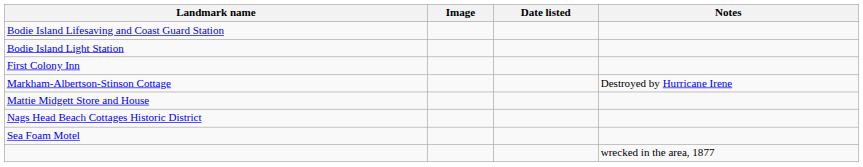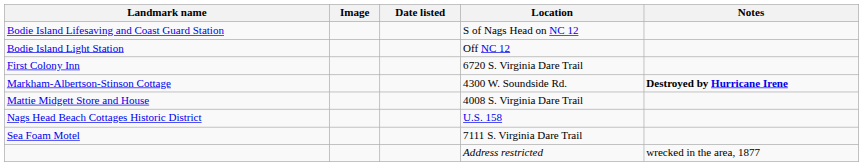 <table class="wikitable sortable" style="width:98%">
 <tr>
 <th><strong>Landmark name</strong></th>
 <th class="unsortable" ><strong>Image</strong></th>
 <th><strong>Date listed</strong></th>
+<th><strong>Location</strong></th>
 <th class="unsortable" ><strong>Notes</strong></th>
 </tr>
 <tr ->
 <td><a href='#'>Bodie Island Lifesaving and Coast Guard Station</a></td>
 <td></td>
 <td></td>
+<td>S of Nags Head on <a href='#'>NC 12</a><br><small></small></td>
 <td></td>
 </tr>
 <tr ->
 <td><a href='#'>Bodie Island Light Station</a></td>
 <td></td>
 <td></td>
+<td>Off <a href='#'>NC 12</a><br><small></small></td>
 <td></td>
 </tr>
 <tr ->
 <td><a href='#'>First Colony Inn</a></td>
 <td></td>
 <td></td>
+<td>6720 S. Virginia Dare Trail<br><small></small></td>
 <td></td>
 </tr>
 <tr ->
 <td><a href='#'>Markham-Albertson-Stinson Cottage</a></td>
 <td></td>
 <td></td>
-<td>Destroyed by <a href='#'>Hurricane Irene</a></td>
+<td>4300 W. Soundside Rd.<br><small></small></td>
+<td><strong>Destroyed by <a href='#'>Hurricane Irene</a></strong></td>
 </tr>
 <tr ->
 <td><a href='#'>Mattie Midgett Store and House</a></td>
 <td></td>
 <td></td>
+<td>4008 S. Virginia Dare Trail<br><small></small></td>
 <td></td>
 </tr>
 <tr ->
 <td><a href='#'>Nags Head Beach Cottages Historic District</a></td>
 <td></td>
 <td></td>
+<td><a href='#'>U.S. 158</a><br><small></small></td>
 <td></td>
 </tr>
 <tr ->
 <td><a href='#'>Sea Foam Motel</a></td>
 <td></td>
 <td></td>
+<td>7111 S. Virginia Dare Trail<br><small></small></td>
 <td></td>
 </tr>
 <tr ->
 <td></td>
 <td></td>
 <td></td>
+<td><em>Address restricted</em></td>
 <td>wrecked in the area, 1877</td>
 </tr>
 </table>
